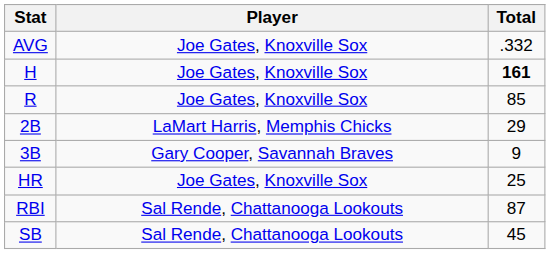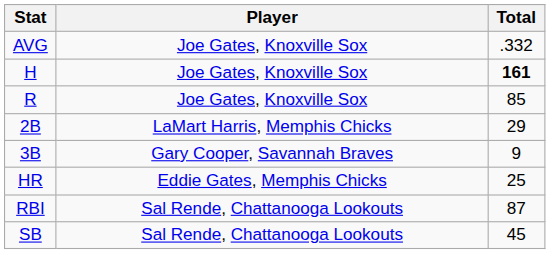 <table class="wikitable" width="40%" style="text-align:center;">
 <tr>
 <th width="5%">Stat</th>
 <th width="60%">Player</th>
 <th width="5%">Total</th>
 </tr>
 <tr>
 <td><a href='#'>AVG</a></td>
 <td><a href='#'>Joe Gates</a>, <a href='#'>Knoxville Sox</a></td>
 <td>.332</td>
 </tr>
 <tr>
 <td><a href='#'>H</a></td>
 <td><a href='#'>Joe Gates</a>, <a href='#'>Knoxville Sox</a></td>
 <td><strong>161</strong></td>
 </tr>
 <tr>
 <td><a href='#'>R</a></td>
 <td><a href='#'>Joe Gates</a>, <a href='#'>Knoxville Sox</a></td>
 <td>85</td>
 </tr>
 <tr>
 <td><a href='#'>2B</a></td>
 <td><a href='#'>LaMart Harris</a>, <a href='#'>Memphis Chicks</a></td>
 <td>29</td>
 </tr>
 <tr>
 <td><a href='#'>3B</a></td>
 <td><a href='#'>Gary Cooper</a>, <a href='#'>Savannah Braves</a></td>
 <td>9</td>
 </tr>
 <tr>
 <td><a href='#'>HR</a></td>
-<td><a href='#'>Joe Gates</a>, <a href='#'>Knoxville Sox</a></td>
+<td><a href='#'>Eddie Gates</a>, <a href='#'>Memphis Chicks</a></td>
 <td>25</td>
 </tr>
 <tr>
 <td><a href='#'>RBI</a></td>
 <td><a href='#'>Sal Rende</a>, <a href='#'>Chattanooga Lookouts</a></td>
 <td>87</td>
 </tr>
 <tr>
 <td><a href='#'>SB</a></td>
 <td><a href='#'>Sal Rende</a>, <a href='#'>Chattanooga Lookouts</a></td>
 <td>45</td>
 </tr>
 </table>
